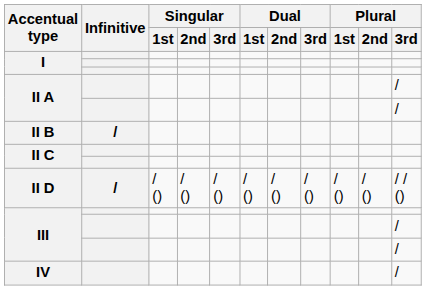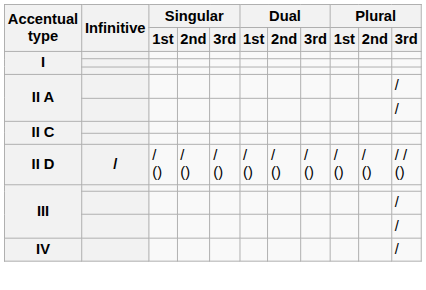 <table class="wikitable mw-collapsible mw-collapsed">
 <tr>
 <th rowspan="2">Accentual<br>type</th>
 <th rowspan="2">Infinitive</th>
 <th colspan="3">Singular</th>
 <th colspan="3">Dual</th>
 <th colspan="3">Plural</th>
 </tr>
 <tr>
 <th>1st</th>
 <th>2nd</th>
 <th>3rd</th>
 <th>1st</th>
 <th>2nd</th>
 <th>3rd</th>
 <th>1st</th>
 <th>2nd</th>
 <th>3rd</th>
 </tr>
 <tr>
 <th rowspan="3">I</th>
 <th></th>
 <td></td>
 <td></td>
 <td></td>
 <td></td>
 <td></td>
 <td></td>
 <td></td>
 <td></td>
 <td></td>
 </tr>
 <tr>
 <th></th>
 <td></td>
 <td></td>
 <td></td>
 <td></td>
 <td></td>
 <td></td>
 <td></td>
 <td></td>
 <td></td>
 </tr>
 <tr>
 <th></th>
 <td></td>
 <td></td>
 <td></td>
 <td></td>
 <td></td>
 <td></td>
 <td></td>
 <td></td>
 <td></td>
 </tr>
 <tr>
 <th rowspan="2">II A</th>
 <th></th>
 <td></td>
 <td></td>
 <td></td>
 <td></td>
 <td></td>
 <td></td>
 <td></td>
 <td></td>
 <td> / </td>
 </tr>
 <tr>
 <th></th>
 <td></td>
 <td></td>
 <td></td>
 <td></td>
 <td></td>
 <td></td>
 <td></td>
 <td></td>
 <td> / </td>
-</tr>
-<tr>
-<th>II B</th>
-<th> / </th>
-<td></td>
-<td></td>
-<td></td>
-<td></td>
-<td></td>
-<td></td>
-<td></td>
-<td></td>
-<td></td>
 </tr>
 <tr>
 <th rowspan="2">II C</th>
 <th></th>
 <td></td>
 <td></td>
 <td></td>
 <td></td>
 <td></td>
 <td></td>
 <td></td>
 <td></td>
 <td></td>
 </tr>
 <tr>
 <th></th>
 <td></td>
 <td></td>
 <td></td>
 <td></td>
 <td></td>
 <td></td>
 <td></td>
 <td></td>
 <td></td>
 </tr>
 <tr>
 <th>II D</th>
 <th> / </th>
 <td> /<br>()</td>
 <td> /<br>()</td>
 <td> /<br>()</td>
 <td> /<br>()</td>
 <td> /<br>()</td>
 <td> /<br>()</td>
 <td> /<br>()</td>
 <td> /<br>()</td>
 <td> /  /<br>()</td>
 </tr>
 <tr>
 <th rowspan="3">III</th>
 <th></th>
 <td></td>
 <td></td>
 <td></td>
 <td></td>
 <td></td>
 <td></td>
 <td></td>
 <td></td>
 <td></td>
 </tr>
 <tr>
 <th></th>
 <td></td>
 <td></td>
 <td></td>
 <td></td>
 <td></td>
 <td></td>
 <td></td>
 <td></td>
 <td> / </td>
 </tr>
 <tr>
 <th></th>
 <td></td>
 <td></td>
 <td></td>
 <td></td>
 <td></td>
 <td></td>
 <td></td>
 <td></td>
 <td> / </td>
 </tr>
 <tr>
 <th>IV</th>
 <th></th>
 <td></td>
 <td></td>
 <td></td>
 <td></td>
 <td></td>
 <td></td>
 <td></td>
 <td></td>
 <td> / </td>
 </tr>
 </table>
